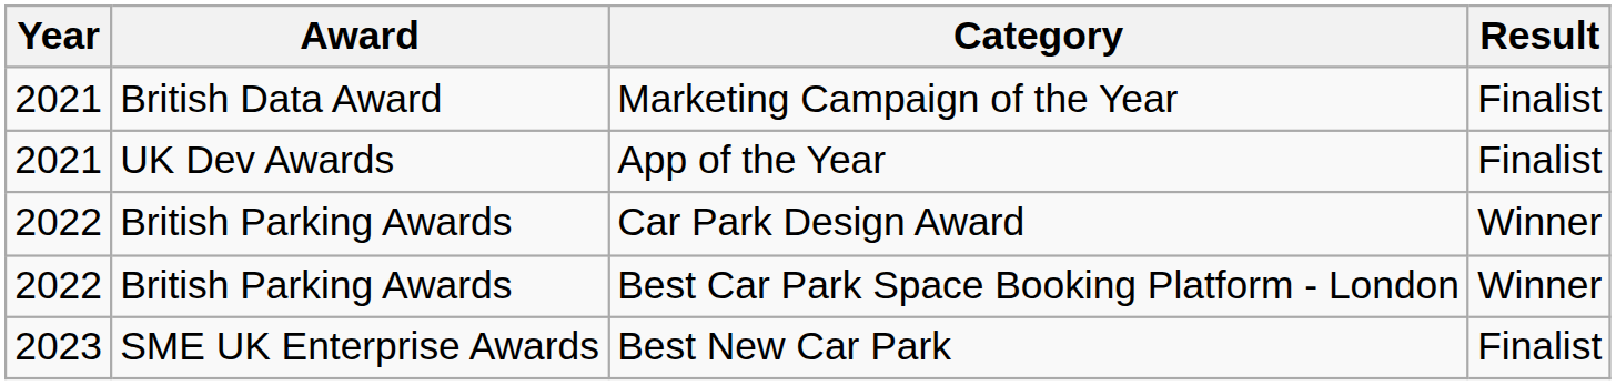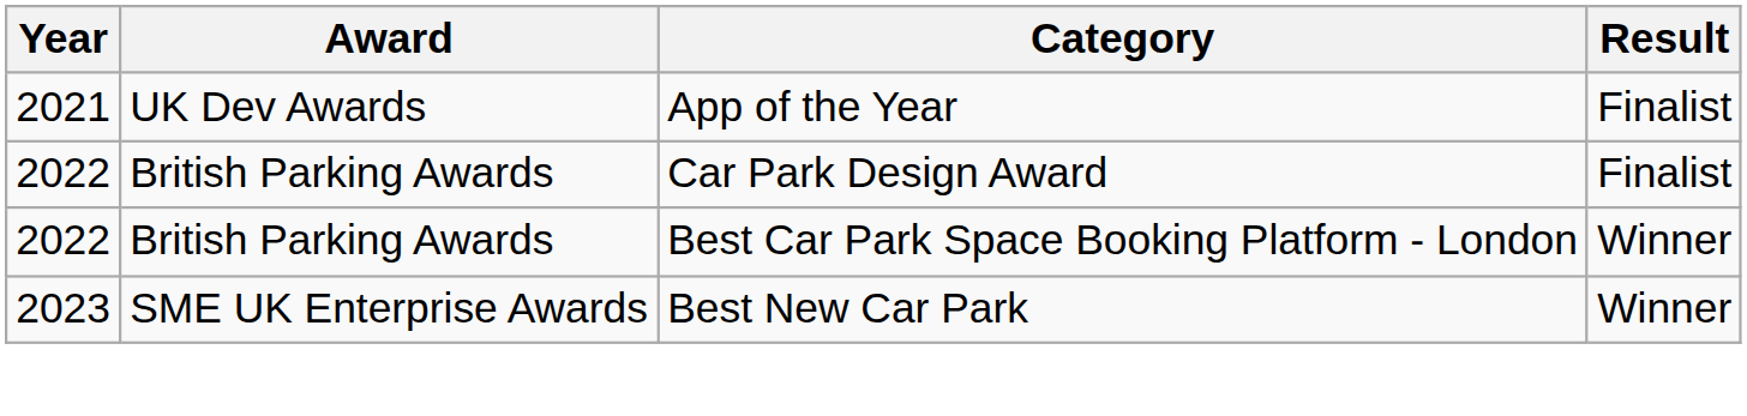 <table class="wikitable">
 <tr>
 <th>Year</th>
 <th>Award</th>
 <th>Category</th>
 <th>Result</th>
-</tr>
-<tr>
-<td>2021</td>
-<td>British Data Award</td>
-<td>Marketing Campaign of the Year</td>
-<td>Finalist</td>
 </tr>
 <tr>
 <td>2021</td>
 <td>UK Dev Awards</td>
 <td>App of the Year</td>
 <td>Finalist</td>
 </tr>
 <tr>
 <td>2022</td>
 <td>British Parking Awards</td>
 <td>Car Park Design Award</td>
-<td>Winner</td>
+<td>Finalist</td>
 </tr>
 <tr>
 <td>2022</td>
 <td>British Parking Awards</td>
 <td>Best Car Park Space Booking Platform - London</td>
 <td>Winner</td>
 </tr>
 <tr>
 <td>2023</td>
 <td>SME UK Enterprise Awards</td>
 <td>Best New Car Park</td>
-<td>Finalist</td>
+<td>Winner</td>
 </tr>
 </table>
